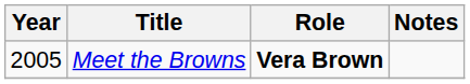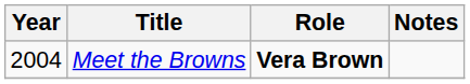 <table class="wikitable sortable">
 <tr>
 <th>Year</th>
 <th>Title</th>
 <th>Role</th>
 <th>Notes</th>
 </tr>
 <tr>
-<td>2005</td>
+<td>2004</td>
 <td><em><a href='#'>Meet the Browns</a></em></td>
 <td><strong>Vera Brown</strong></td>
 <td></td>
 </tr>
 <tr>
 </tr>
 </table>
